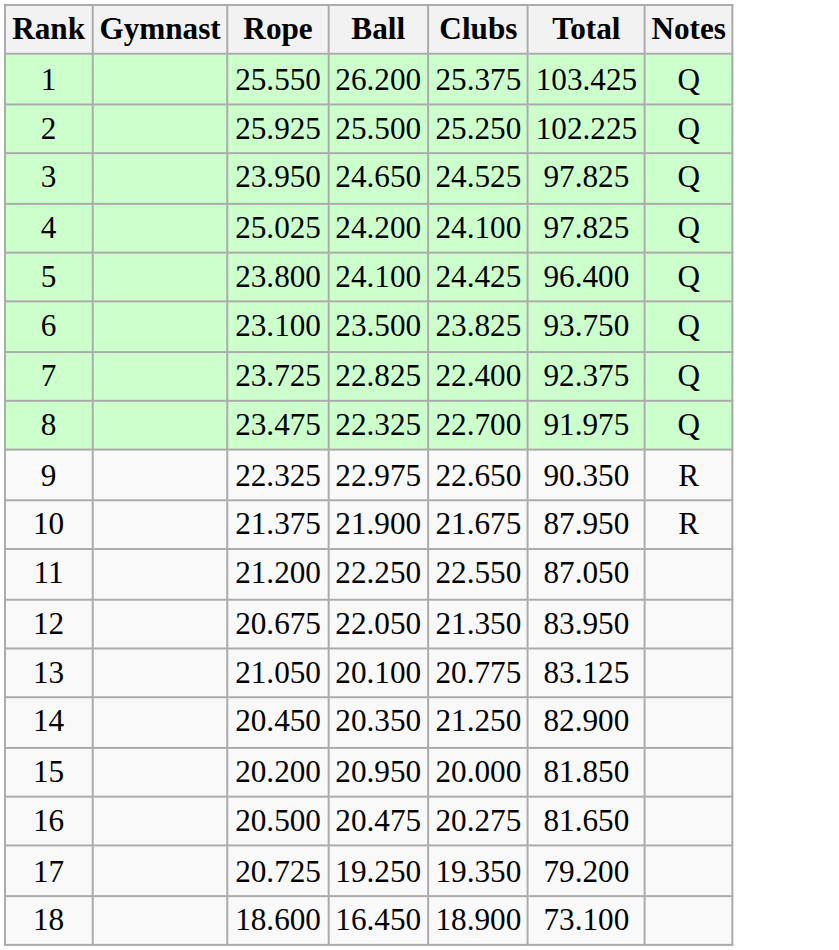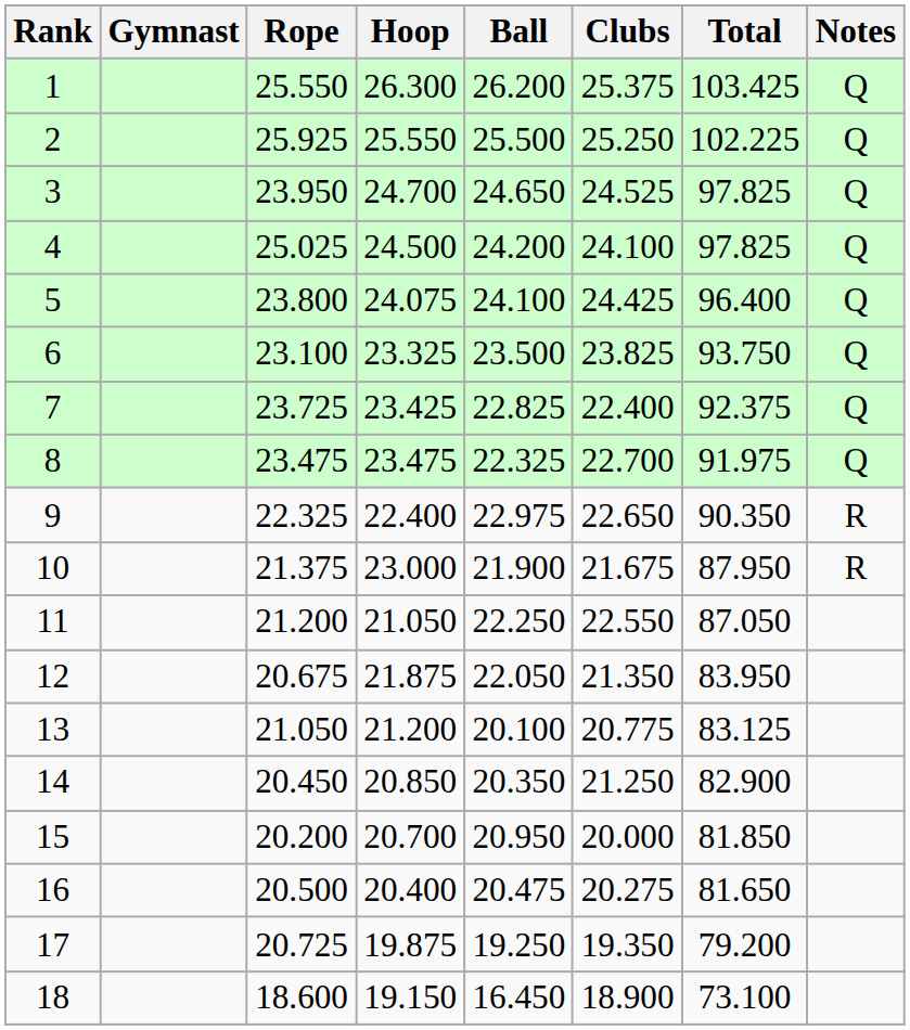 <table class="wikitable sortable" style="text-align:center">
 <tr>
 <th>Rank</th>
 <th>Gymnast</th>
 <th>Rope</th>
+<th>Hoop</th>
 <th>Ball</th>
 <th>Clubs</th>
 <th>Total</th>
 <th>Notes</th>
 </tr>
 <tr bgcolor=ccffcc>
 <td>1</td>
 <td align=left></td>
 <td>25.550</td>
+<td>26.300</td>
 <td>26.200</td>
 <td>25.375</td>
 <td>103.425</td>
 <td>Q</td>
 </tr>
 <tr bgcolor=ccffcc>
 <td>2</td>
 <td align=left></td>
 <td>25.925</td>
+<td>25.550</td>
 <td>25.500</td>
 <td>25.250</td>
 <td>102.225</td>
 <td>Q</td>
 </tr>
 <tr bgcolor=ccffcc>
 <td>3</td>
 <td align=left></td>
 <td>23.950</td>
+<td>24.700</td>
 <td>24.650</td>
 <td>24.525</td>
 <td>97.825</td>
 <td>Q</td>
 </tr>
 <tr bgcolor=ccffcc>
 <td>4</td>
 <td align=left></td>
 <td>25.025</td>
+<td>24.500</td>
 <td>24.200</td>
 <td>24.100</td>
 <td>97.825</td>
 <td>Q</td>
 </tr>
 <tr bgcolor=ccffcc>
 <td>5</td>
 <td align=left></td>
 <td>23.800</td>
+<td>24.075</td>
 <td>24.100</td>
 <td>24.425</td>
 <td>96.400</td>
 <td>Q</td>
 </tr>
 <tr bgcolor=ccffcc>
 <td>6</td>
 <td align=left></td>
 <td>23.100</td>
+<td>23.325</td>
 <td>23.500</td>
 <td>23.825</td>
 <td>93.750</td>
 <td>Q</td>
 </tr>
 <tr bgcolor=ccffcc>
 <td>7</td>
 <td align=left></td>
 <td>23.725</td>
+<td>23.425</td>
 <td>22.825</td>
 <td>22.400</td>
 <td>92.375</td>
 <td>Q</td>
 </tr>
 <tr bgcolor=ccffcc>
 <td>8</td>
 <td align=left></td>
+<td>23.475</td>
 <td>23.475</td>
 <td>22.325</td>
 <td>22.700</td>
 <td>91.975</td>
 <td>Q</td>
 </tr>
 <tr>
 <td>9</td>
 <td align=left></td>
 <td>22.325</td>
+<td>22.400</td>
 <td>22.975</td>
 <td>22.650</td>
 <td>90.350</td>
 <td>R</td>
 </tr>
 <tr>
 <td>10</td>
 <td align=left></td>
 <td>21.375</td>
+<td>23.000</td>
 <td>21.900</td>
 <td>21.675</td>
 <td>87.950</td>
 <td>R</td>
 </tr>
 <tr>
 <td>11</td>
 <td align=left></td>
 <td>21.200</td>
+<td>21.050</td>
 <td>22.250</td>
 <td>22.550</td>
 <td>87.050</td>
 <td></td>
 </tr>
 <tr>
 <td>12</td>
 <td align=left></td>
 <td>20.675</td>
+<td>21.875</td>
 <td>22.050</td>
 <td>21.350</td>
 <td>83.950</td>
 <td></td>
 </tr>
 <tr>
 <td>13</td>
 <td align=left></td>
 <td>21.050</td>
+<td>21.200</td>
 <td>20.100</td>
 <td>20.775</td>
 <td>83.125</td>
 <td></td>
 </tr>
 <tr>
 <td>14</td>
 <td align=left></td>
 <td>20.450</td>
+<td>20.850</td>
 <td>20.350</td>
 <td>21.250</td>
 <td>82.900</td>
 <td></td>
 </tr>
 <tr>
 <td>15</td>
 <td align=left></td>
 <td>20.200</td>
+<td>20.700</td>
 <td>20.950</td>
 <td>20.000</td>
 <td>81.850</td>
 <td></td>
 </tr>
 <tr>
 <td>16</td>
 <td align=left></td>
 <td>20.500</td>
+<td>20.400</td>
 <td>20.475</td>
 <td>20.275</td>
 <td>81.650</td>
 <td></td>
 </tr>
 <tr>
 <td>17</td>
 <td align=left></td>
 <td>20.725</td>
+<td>19.875</td>
 <td>19.250</td>
 <td>19.350</td>
 <td>79.200</td>
 <td></td>
 </tr>
 <tr>
 <td>18</td>
 <td align=left></td>
 <td>18.600</td>
+<td>19.150</td>
 <td>16.450</td>
 <td>18.900</td>
 <td>73.100</td>
 <td></td>
 </tr>
 </table>
